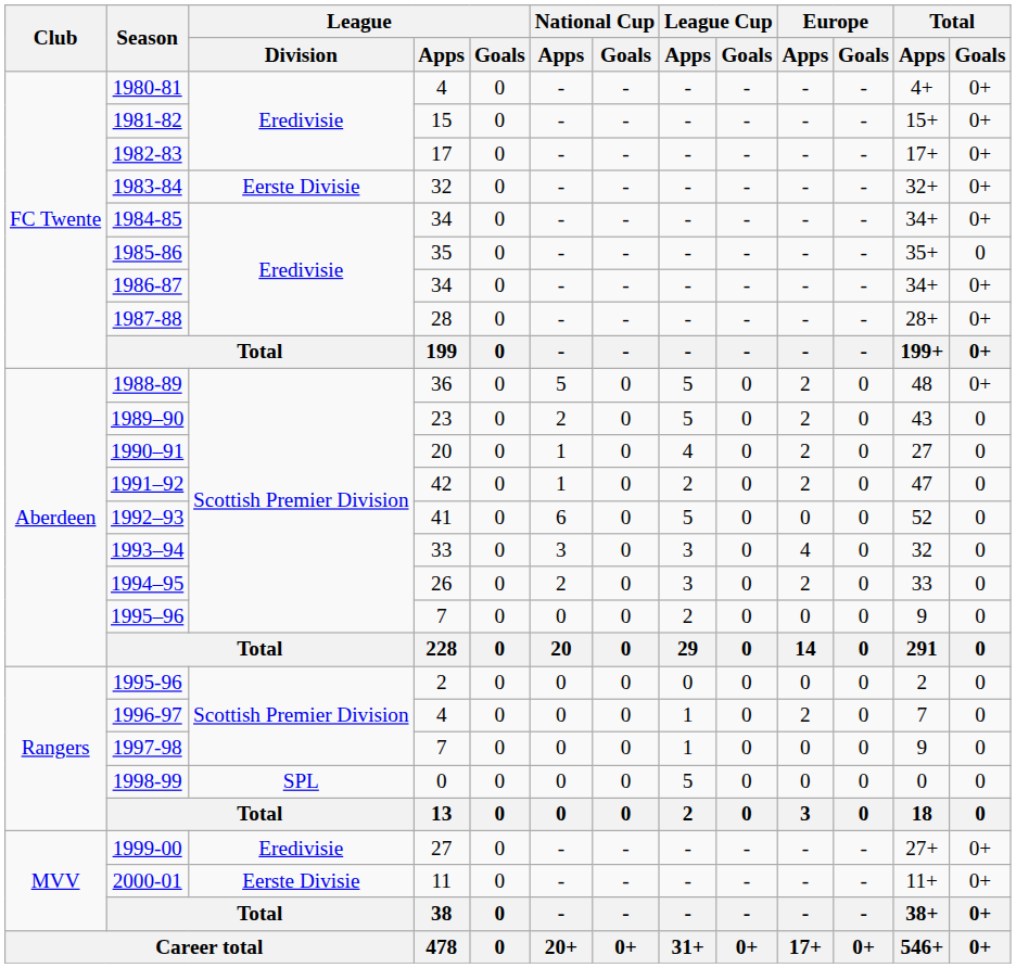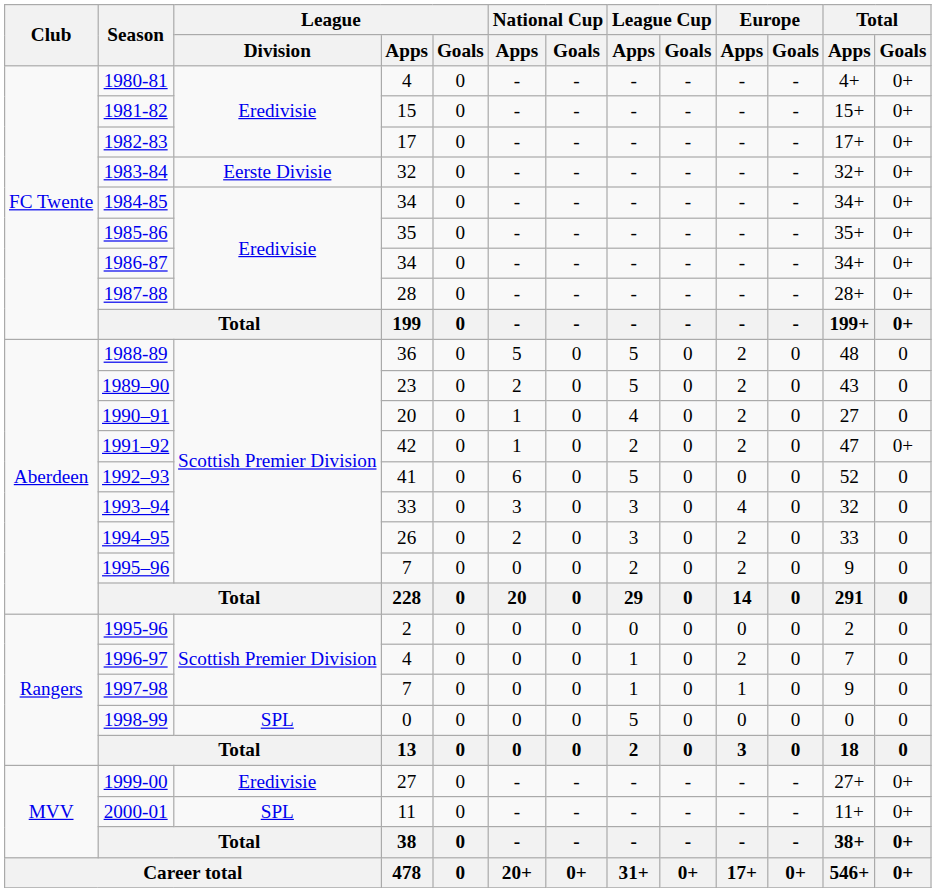 <table class="wikitable" style="text-align:center">
 <tr>
 <th rowspan="2">Club</th>
 <th rowspan="2">Season</th>
 <th colspan="3">League</th>
 <th colspan="2">National Cup</th>
 <th colspan="2">League Cup</th>
 <th colspan="2">Europe</th>
 <th colspan="2">Total</th>
 </tr>
 <tr>
 <th>Division</th>
 <th>Apps</th>
 <th>Goals</th>
 <th>Apps</th>
 <th>Goals</th>
 <th>Apps</th>
 <th>Goals</th>
 <th>Apps</th>
 <th>Goals</th>
 <th>Apps</th>
 <th>Goals</th>
 </tr>
 <tr>
 <td rowspan="9"><a href='#'>FC Twente</a></td>
 <td><a href='#'>1980-81</a></td>
 <td rowspan="3"><a href='#'>Eredivisie</a></td>
 <td>4</td>
 <td>0</td>
 <td>-</td>
 <td>-</td>
 <td>-</td>
 <td>-</td>
 <td>-</td>
 <td>-</td>
 <td>4+</td>
 <td>0+</td>
 </tr>
 <tr>
 <td><a href='#'>1981-82</a></td>
 <td>15</td>
 <td>0</td>
 <td>-</td>
 <td>-</td>
 <td>-</td>
 <td>-</td>
 <td>-</td>
 <td>-</td>
 <td>15+</td>
 <td>0+</td>
 </tr>
 <tr>
 <td><a href='#'>1982-83</a></td>
 <td>17</td>
 <td>0</td>
 <td>-</td>
 <td>-</td>
 <td>-</td>
 <td>-</td>
 <td>-</td>
 <td>-</td>
 <td>17+</td>
 <td>0+</td>
 </tr>
 <tr>
 <td><a href='#'>1983-84</a></td>
 <td><a href='#'>Eerste Divisie</a></td>
 <td>32</td>
 <td>0</td>
 <td>-</td>
 <td>-</td>
 <td>-</td>
 <td>-</td>
 <td>-</td>
 <td>-</td>
 <td>32+</td>
 <td>0+</td>
 </tr>
 <tr>
 <td><a href='#'>1984-85</a></td>
 <td rowspan="4"><a href='#'>Eredivisie</a></td>
 <td>34</td>
 <td>0</td>
 <td>-</td>
 <td>-</td>
 <td>-</td>
 <td>-</td>
 <td>-</td>
 <td>-</td>
 <td>34+</td>
 <td>0+</td>
 </tr>
 <tr>
 <td><a href='#'>1985-86</a></td>
 <td>35</td>
 <td>0</td>
 <td>-</td>
 <td>-</td>
 <td>-</td>
 <td>-</td>
 <td>-</td>
 <td>-</td>
 <td>35+</td>
-<td>0</td>
+<td>0+</td>
 </tr>
 <tr>
 <td><a href='#'>1986-87</a></td>
 <td>34</td>
 <td>0</td>
 <td>-</td>
 <td>-</td>
 <td>-</td>
 <td>-</td>
 <td>-</td>
 <td>-</td>
 <td>34+</td>
 <td>0+</td>
 </tr>
 <tr>
 <td><a href='#'>1987-88</a></td>
 <td>28</td>
 <td>0</td>
 <td>-</td>
 <td>-</td>
 <td>-</td>
 <td>-</td>
 <td>-</td>
 <td>-</td>
 <td>28+</td>
 <td>0+</td>
 </tr>
 <tr>
 <th colspan="2">Total</th>
 <th>199</th>
 <th>0</th>
 <th>-</th>
 <th>-</th>
 <th>-</th>
 <th>-</th>
 <th>-</th>
 <th>-</th>
 <th>199+</th>
 <th>0+</th>
 </tr>
 <tr>
 <td rowspan="9"><a href='#'>Aberdeen</a></td>
 <td><a href='#'>1988-89</a></td>
 <td rowspan="8"><a href='#'>Scottish Premier Division</a></td>
 <td>36</td>
 <td>0</td>
 <td>5</td>
 <td>0</td>
 <td>5</td>
 <td>0</td>
 <td>2</td>
 <td>0</td>
 <td>48</td>
-<td>0+</td>
+<td>0</td>
 </tr>
 <tr>
 <td><a href='#'>1989–90</a></td>
 <td>23</td>
 <td>0</td>
 <td>2</td>
 <td>0</td>
 <td>5</td>
 <td>0</td>
 <td>2</td>
 <td>0</td>
 <td>43</td>
 <td>0</td>
 </tr>
 <tr>
 <td><a href='#'>1990–91</a></td>
 <td>20</td>
 <td>0</td>
 <td>1</td>
 <td>0</td>
 <td>4</td>
 <td>0</td>
 <td>2</td>
 <td>0</td>
 <td>27</td>
 <td>0</td>
 </tr>
 <tr>
 <td><a href='#'>1991–92</a></td>
 <td>42</td>
 <td>0</td>
 <td>1</td>
 <td>0</td>
 <td>2</td>
 <td>0</td>
 <td>2</td>
 <td>0</td>
 <td>47</td>
-<td>0</td>
+<td>0+</td>
 </tr>
 <tr>
 <td><a href='#'>1992–93</a></td>
 <td>41</td>
 <td>0</td>
 <td>6</td>
 <td>0</td>
 <td>5</td>
 <td>0</td>
 <td>0</td>
 <td>0</td>
 <td>52</td>
 <td>0</td>
 </tr>
 <tr>
 <td><a href='#'>1993–94</a></td>
 <td>33</td>
 <td>0</td>
 <td>3</td>
 <td>0</td>
 <td>3</td>
 <td>0</td>
 <td>4</td>
 <td>0</td>
 <td>32</td>
 <td>0</td>
 </tr>
 <tr>
 <td><a href='#'>1994–95</a></td>
 <td>26</td>
 <td>0</td>
 <td>2</td>
 <td>0</td>
 <td>3</td>
 <td>0</td>
 <td>2</td>
 <td>0</td>
 <td>33</td>
 <td>0</td>
 </tr>
 <tr>
 <td><a href='#'>1995–96</a></td>
 <td>7</td>
 <td>0</td>
 <td>0</td>
 <td>0</td>
 <td>2</td>
 <td>0</td>
-<td>0</td>
+<td>2</td>
 <td>0</td>
 <td>9</td>
 <td>0</td>
 </tr>
 <tr>
 <th colspan="2">Total</th>
 <th>228</th>
 <th>0</th>
 <th>20</th>
 <th>0</th>
 <th>29</th>
 <th>0</th>
 <th>14</th>
 <th>0</th>
 <th>291</th>
 <th>0</th>
 </tr>
 <tr>
 <td rowspan="5"><a href='#'>Rangers</a></td>
 <td><a href='#'>1995-96</a></td>
 <td rowspan="3"><a href='#'>Scottish Premier Division</a></td>
 <td>2</td>
 <td>0</td>
 <td>0</td>
 <td>0</td>
 <td>0</td>
 <td>0</td>
 <td>0</td>
 <td>0</td>
 <td>2</td>
 <td>0</td>
 </tr>
 <tr>
 <td><a href='#'>1996-97</a></td>
 <td>4</td>
 <td>0</td>
 <td>0</td>
 <td>0</td>
 <td>1</td>
 <td>0</td>
 <td>2</td>
 <td>0</td>
 <td>7</td>
 <td>0</td>
 </tr>
 <tr>
 <td><a href='#'>1997-98</a></td>
 <td>7</td>
 <td>0</td>
 <td>0</td>
 <td>0</td>
 <td>1</td>
 <td>0</td>
-<td>0</td>
+<td>1</td>
 <td>0</td>
 <td>9</td>
 <td>0</td>
 </tr>
 <tr>
 <td><a href='#'>1998-99</a></td>
 <td><a href='#'>SPL</a></td>
 <td>0</td>
 <td>0</td>
 <td>0</td>
 <td>0</td>
 <td>5</td>
 <td>0</td>
 <td>0</td>
 <td>0</td>
 <td>0</td>
 <td>0</td>
 </tr>
 <tr>
 <th colspan="2">Total</th>
 <th>13</th>
 <th>0</th>
 <th>0</th>
 <th>0</th>
 <th>2</th>
 <th>0</th>
 <th>3</th>
 <th>0</th>
 <th>18</th>
 <th>0</th>
 </tr>
 <tr>
 <td rowspan="3"><a href='#'>MVV</a></td>
 <td><a href='#'>1999-00</a></td>
 <td><a href='#'>Eredivisie</a></td>
 <td>27</td>
 <td>0</td>
 <td>-</td>
 <td>-</td>
 <td>-</td>
 <td>-</td>
 <td>-</td>
 <td>-</td>
 <td>27+</td>
 <td>0+</td>
 </tr>
 <tr>
 <td><a href='#'>2000-01</a></td>
-<td><a href='#'>Eerste Divisie</a></td>
+<td><a href='#'>SPL</a></td>
 <td>11</td>
 <td>0</td>
 <td>-</td>
 <td>-</td>
 <td>-</td>
 <td>-</td>
 <td>-</td>
 <td>-</td>
 <td>11+</td>
 <td>0+</td>
 </tr>
 <tr>
 <th colspan="2">Total</th>
 <th>38</th>
 <th>0</th>
 <th>-</th>
 <th>-</th>
 <th>-</th>
 <th>-</th>
 <th>-</th>
 <th>-</th>
 <th>38+</th>
 <th>0+</th>
 </tr>
 <tr>
 <th colspan="3">Career total</th>
 <th>478</th>
 <th>0</th>
 <th>20+</th>
 <th>0+</th>
 <th>31+</th>
 <th>0+</th>
 <th>17+</th>
 <th>0+</th>
 <th>546+</th>
 <th>0+</th>
 </tr>
 </table>
